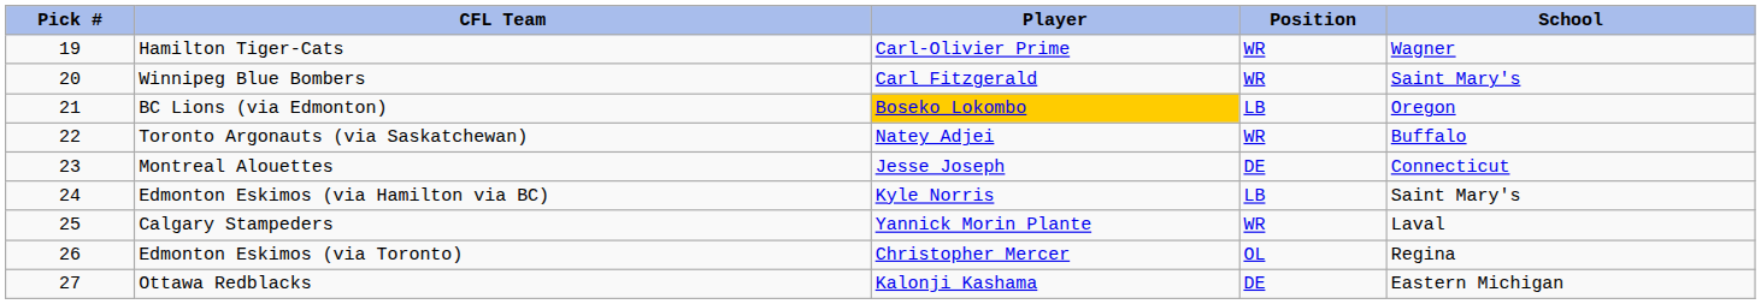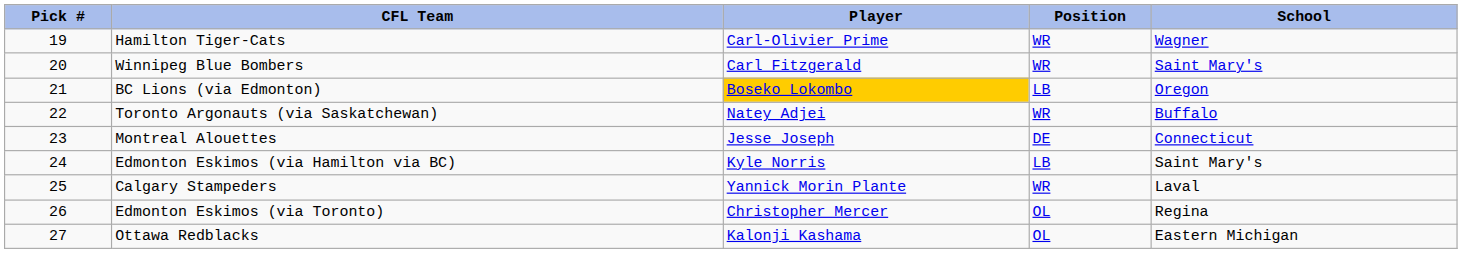 <table class="wikitable" style="width: 100%">
 <tr>
 <th style="background:#A8BDEC;" width=7%>Pick #</th>
 <th width=40% style="background:#A8BDEC;">CFL Team</th>
 <th width=20% style="background:#A8BDEC;">Player</th>
 <th width=8% style="background:#A8BDEC;">Position</th>
 <th width=20% style="background:#A8BDEC;">School</th>
 </tr>
 <tr>
 <td align=center>19</td>
 <td>Hamilton Tiger-Cats</td>
 <td><a href='#'>Carl-Olivier Prime</a></td>
 <td><a href='#'>WR</a></td>
 <td><a href='#'>Wagner</a></td>
 </tr>
 <tr>
 <td align=center>20</td>
 <td>Winnipeg Blue Bombers</td>
 <td><a href='#'>Carl Fitzgerald</a></td>
 <td><a href='#'>WR</a></td>
 <td><a href='#'>Saint Mary's</a></td>
 </tr>
 <tr>
 <td align=center>21</td>
 <td>BC Lions (via Edmonton)</td>
 <td bgcolor="#FFCC00"><a href='#'>Boseko Lokombo</a></td>
 <td><a href='#'>LB</a></td>
 <td><a href='#'>Oregon</a></td>
 </tr>
 <tr>
 <td align=center>22</td>
 <td>Toronto Argonauts (via Saskatchewan)</td>
 <td><a href='#'>Natey Adjei</a></td>
 <td><a href='#'>WR</a></td>
 <td><a href='#'>Buffalo</a></td>
 </tr>
 <tr>
 <td align=center>23</td>
 <td>Montreal Alouettes</td>
 <td><a href='#'>Jesse Joseph</a></td>
 <td><a href='#'>DE</a></td>
 <td><a href='#'>Connecticut</a></td>
 </tr>
 <tr>
 <td align=center>24</td>
 <td>Edmonton Eskimos (via Hamilton via BC)</td>
 <td><a href='#'>Kyle Norris</a></td>
 <td><a href='#'>LB</a></td>
 <td>Saint Mary's</td>
 </tr>
 <tr>
 <td align=center>25</td>
 <td>Calgary Stampeders</td>
 <td><a href='#'>Yannick Morin Plante</a></td>
 <td><a href='#'>WR</a></td>
 <td>Laval</td>
 </tr>
 <tr>
 <td align=center>26</td>
 <td>Edmonton Eskimos (via Toronto)</td>
 <td><a href='#'>Christopher Mercer</a></td>
 <td><a href='#'>OL</a></td>
 <td>Regina</td>
 </tr>
 <tr>
 <td align=center>27</td>
 <td>Ottawa Redblacks</td>
 <td><a href='#'>Kalonji Kashama</a></td>
-<td><a href='#'>DE</a></td>
+<td><a href='#'>OL</a></td>
 <td>Eastern Michigan</td>
 </tr>
 </table>
